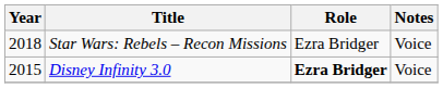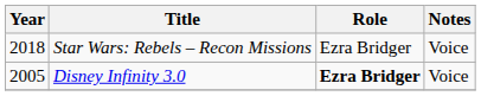 <table class="wikitable sortable">
 <tr>
 <th>Year</th>
 <th>Title</th>
 <th>Role</th>
 <th>Notes</th>
 </tr>
 <tr>
 <td>2018</td>
 <td><em>Star Wars: Rebels – Recon Missions</em></td>
 <td>Ezra Bridger</td>
 <td>Voice</td>
 </tr>
 <tr>
-<td>2015</td>
+<td>2005</td>
 <td><em><a href='#'>Disney Infinity 3.0</a></em></td>
 <td><strong>Ezra Bridger</strong></td>
 <td>Voice</td>
 </tr>
 <tr>
 </tr>
 </table>
